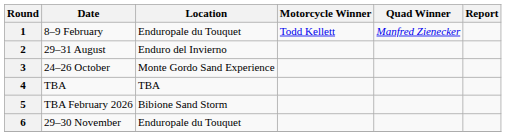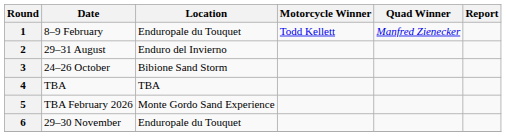 <table class="wikitable" style="font-size: 85%;">
 <tr>
 <th>Round</th>
 <th>Date</th>
 <th>Location</th>
 <th>Motorcycle Winner</th>
 <th>Quad Winner</th>
 <th>Report</th>
 </tr>
 <tr>
 <th>1</th>
 <td>8–9 February</td>
 <td> Enduropale du Touquet</td>
 <td> <a href='#'>Todd Kellett</a></td>
 <td><em> <a href='#'>Manfred Zienecker</a></em></td>
 <td></td>
 </tr>
 <tr>
 <th>2</th>
 <td>29–31 August</td>
 <td> Enduro del Invierno</td>
 <td></td>
 <td></td>
 <td></td>
 </tr>
 <tr>
 <th>3</th>
 <td>24–26 October</td>
-<td> Monte Gordo Sand Experience</td>
+<td> Bibione Sand Storm</td>
 <td></td>
 <td></td>
 <td></td>
 </tr>
 <tr>
 <th>4</th>
 <td>TBA</td>
 <td> TBA</td>
 <td></td>
 <td></td>
 <td></td>
 </tr>
 <tr>
 <th>5</th>
 <td>TBA February 2026</td>
-<td> Bibione Sand Storm</td>
+<td> Monte Gordo Sand Experience</td>
 <td></td>
 <td></td>
 <td></td>
 </tr>
 <tr>
 <th>6</th>
 <td>29–30 November</td>
 <td> Enduropale du Touquet</td>
 <td></td>
 <td></td>
 <td></td>
 </tr>
 <tr>
 </tr>
 </table>
